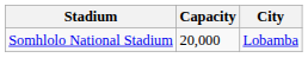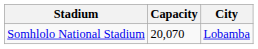 <table class="wikitable sortable">
 <tr>
 <th>Stadium</th>
 <th>Capacity</th>
 <th>City</th>
 </tr>
 <tr>
 <td><a href='#'>Somhlolo National Stadium</a></td>
-<td>20,000</td>
+<td>20,070</td>
 <td><a href='#'>Lobamba</a></td>
 </tr>
 </table>
